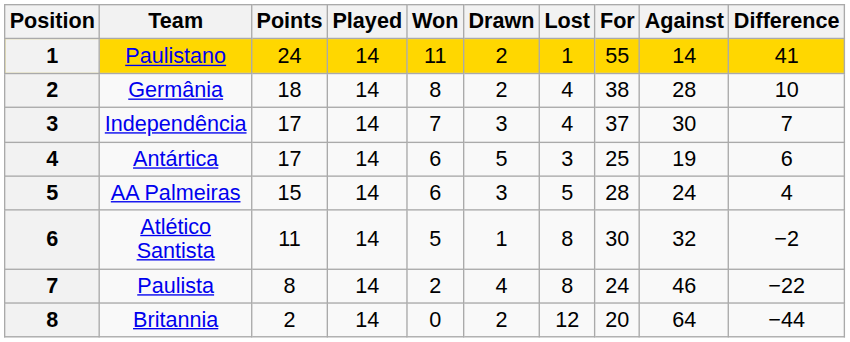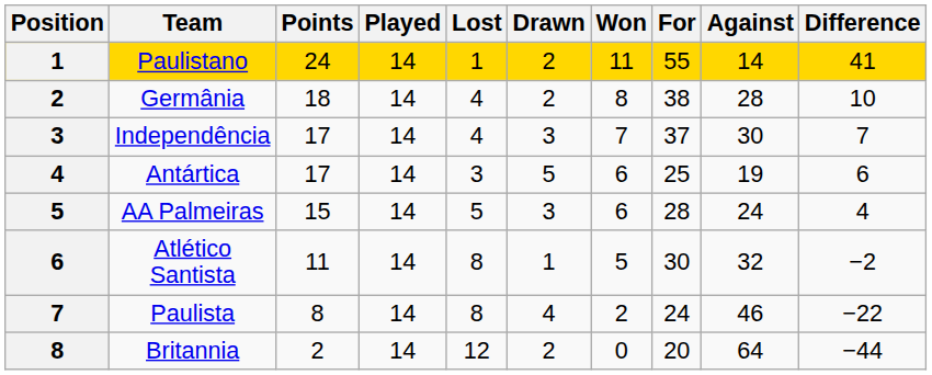 <table class="wikitable" style="text-align:center">
 <tr>
 <th>Position</th>
 <th>Team</th>
 <th>Points</th>
 <th>Played</th>
+<th>Lost</th>
+<th>Drawn</th>
 <th>Won</th>
-<th>Drawn</th>
-<th>Lost</th>
 <th>For</th>
 <th>Against</th>
 <th>Difference</th>
 </tr>
 <tr style="background: gold;">
 <th>1</th>
 <td><a href='#'>Paulistano</a></td>
 <td>24</td>
 <td>14</td>
+<td>1</td>
+<td>2</td>
 <td>11</td>
-<td>2</td>
-<td>1</td>
 <td>55</td>
 <td>14</td>
 <td>41</td>
 </tr>
 <tr>
 <th>2</th>
 <td><a href='#'>Germânia</a></td>
 <td>18</td>
 <td>14</td>
+<td>4</td>
+<td>2</td>
 <td>8</td>
-<td>2</td>
-<td>4</td>
 <td>38</td>
 <td>28</td>
 <td>10</td>
 </tr>
 <tr>
 <th>3</th>
 <td><a href='#'>Independência</a></td>
 <td>17</td>
 <td>14</td>
+<td>4</td>
+<td>3</td>
 <td>7</td>
-<td>3</td>
-<td>4</td>
 <td>37</td>
 <td>30</td>
 <td>7</td>
 </tr>
 <tr>
 <th>4</th>
 <td><a href='#'>Antártica</a></td>
 <td>17</td>
 <td>14</td>
+<td>3</td>
+<td>5</td>
 <td>6</td>
-<td>5</td>
-<td>3</td>
 <td>25</td>
 <td>19</td>
 <td>6</td>
 </tr>
 <tr>
 <th>5</th>
 <td><a href='#'>AA Palmeiras</a></td>
 <td>15</td>
 <td>14</td>
+<td>5</td>
+<td>3</td>
 <td>6</td>
-<td>3</td>
-<td>5</td>
 <td>28</td>
 <td>24</td>
 <td>4</td>
 </tr>
 <tr>
 <th>6</th>
 <td><a href='#'>Atlético Santista</a></td>
 <td>11</td>
 <td>14</td>
+<td>8</td>
+<td>1</td>
 <td>5</td>
-<td>1</td>
-<td>8</td>
 <td>30</td>
 <td>32</td>
 <td>−2</td>
 </tr>
 <tr>
 <th>7</th>
 <td><a href='#'>Paulista</a></td>
 <td>8</td>
 <td>14</td>
+<td>8</td>
+<td>4</td>
 <td>2</td>
-<td>4</td>
-<td>8</td>
 <td>24</td>
 <td>46</td>
 <td>−22</td>
 </tr>
 <tr>
 <th>8</th>
 <td><a href='#'>Britannia</a></td>
 <td>2</td>
 <td>14</td>
+<td>12</td>
+<td>2</td>
 <td>0</td>
-<td>2</td>
-<td>12</td>
 <td>20</td>
 <td>64</td>
 <td>−44</td>
 </tr>
 </table>
